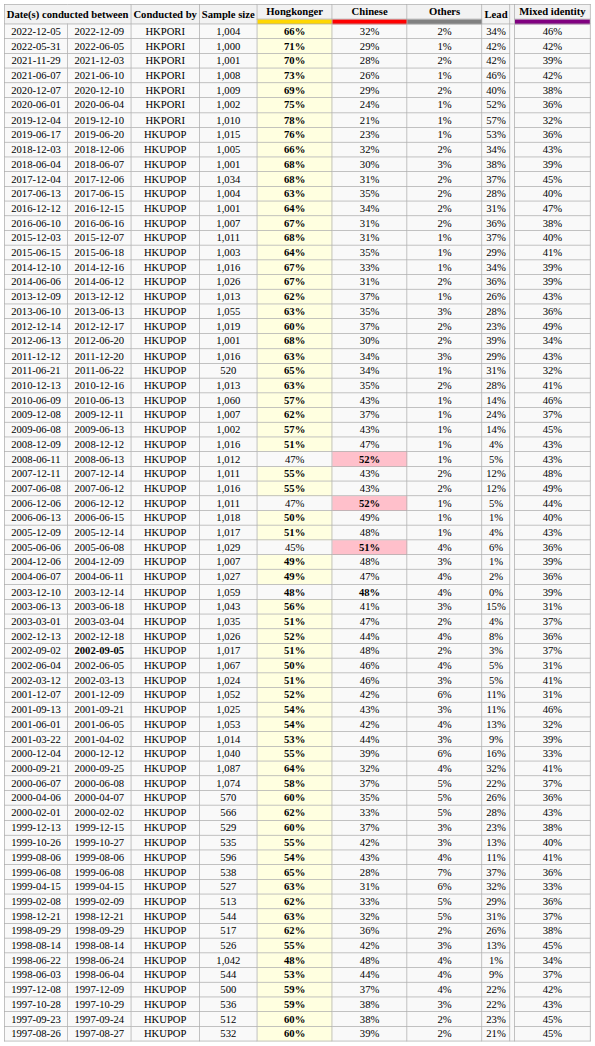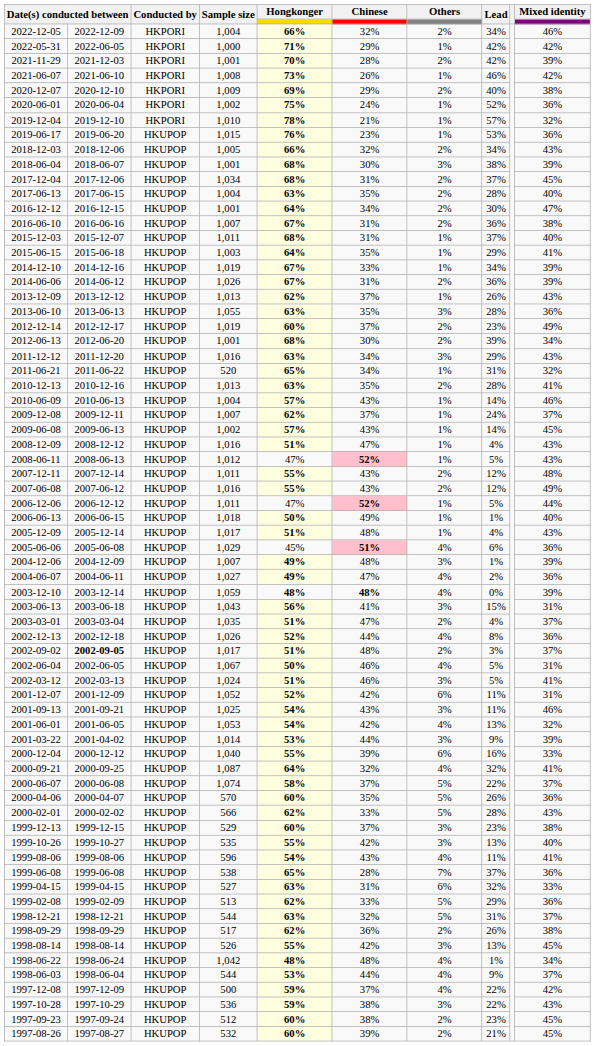 <table class="wikitable sortable" style="text-align:center;font-size:95%;line-height:14px">
 <tr>
 <th rowspan="2" colspan="2">Date(s) conducted between</th>
 <th rowspan="2">Conducted by</th>
 <th rowspan="2">Sample size</th>
 <th>Hongkonger<br></th>
 <th>Chinese<br></th>
 <th>Others</th>
 <th rowspan="2">Lead</th>
 <th rowspan="2"></th>
 <th>Mixed identity</th>
 </tr>
 <tr>
 <th data-sort-="" style="background:gold; color:white; width:100px;" type="number"></th>
 <th data-sort-="" style="background:red; color:white; width:100px;" type="number"></th>
 <th data-sort-="" style="background:grey; color:white; width:100px;" type="number"></th>
 <th data-sort-="" style="background:purple; color:white; width:100px;" type="number"></th>
 </tr>
 <tr>
 <td>2022-12-05</td>
 <td>2022-12-09</td>
 <td>HKPORI</td>
 <td>1,004</td>
 <td style="background:lightyellow;"><strong>66%</strong></td>
 <td>32%</td>
 <td>2%</td>
 <td>34%</td>
 <td rowspan="69"></td>
 <td>46%</td>
 </tr>
 <tr>
 <td>2022-05-31</td>
 <td>2022-06-05</td>
 <td>HKPORI</td>
 <td>1,000</td>
 <td style="background:lightyellow;"><strong>71%</strong></td>
 <td>29%</td>
 <td>1%</td>
 <td>42%</td>
 <td>42%</td>
 </tr>
 <tr>
 <td>2021-11-29</td>
 <td>2021-12-03</td>
 <td>HKPORI</td>
 <td>1,001</td>
 <td style="background:lightyellow;"><strong>70%</strong></td>
 <td>28%</td>
 <td>2%</td>
 <td>42%</td>
 <td>39%</td>
 </tr>
 <tr>
 <td>2021-06-07</td>
 <td>2021-06-10</td>
 <td>HKPORI</td>
 <td>1,008</td>
 <td style="background:lightyellow;"><strong>73%</strong></td>
 <td>26%</td>
 <td>1%</td>
 <td>46%</td>
 <td>42%</td>
 </tr>
 <tr>
 <td>2020-12-07</td>
 <td>2020-12-10</td>
 <td>HKPORI</td>
 <td>1,009</td>
 <td style="background:lightyellow;"><strong>69%</strong></td>
 <td>29%</td>
 <td>2%</td>
 <td>40%</td>
 <td>38%</td>
 </tr>
 <tr>
 <td>2020-06-01</td>
 <td>2020-06-04</td>
 <td>HKPORI</td>
 <td>1,002</td>
 <td style="background:lightyellow;"><strong>75%</strong></td>
 <td>24%</td>
 <td>1%</td>
 <td>52%</td>
 <td>36%</td>
 </tr>
 <tr>
 <td>2019-12-04</td>
 <td>2019-12-10</td>
 <td>HKPORI</td>
 <td>1,010</td>
 <td style="background:lightyellow;"><strong>78%</strong></td>
 <td>21%</td>
 <td>1%</td>
 <td>57%</td>
 <td>32%</td>
 </tr>
 <tr>
 <td>2019-06-17</td>
 <td>2019-06-20</td>
 <td>HKUPOP</td>
 <td>1,015</td>
 <td style="background:lightyellow;"><strong>76%</strong></td>
 <td>23%</td>
 <td>1%</td>
 <td>53%</td>
 <td>36%</td>
 </tr>
 <tr>
 <td>2018-12-03</td>
 <td>2018-12-06</td>
 <td>HKUPOP</td>
 <td>1,005</td>
 <td style="background:lightyellow;"><strong>66%</strong></td>
 <td>32%</td>
 <td>2%</td>
 <td>34%</td>
 <td>43%</td>
 </tr>
 <tr>
 <td>2018-06-04</td>
 <td>2018-06-07</td>
 <td>HKUPOP</td>
 <td>1,001</td>
 <td style="background:lightyellow;"><strong>68%</strong></td>
 <td>30%</td>
 <td>3%</td>
 <td>38%</td>
 <td>39%</td>
 </tr>
 <tr>
 <td>2017-12-04</td>
 <td>2017-12-06</td>
 <td>HKUPOP</td>
 <td>1,034</td>
 <td style="background:lightyellow;"><strong>68%</strong></td>
 <td>31%</td>
 <td>2%</td>
 <td>37%</td>
 <td>45%</td>
 </tr>
 <tr>
 <td>2017-06-13</td>
 <td>2017-06-15</td>
 <td>HKUPOP</td>
 <td>1,004</td>
 <td style="background:lightyellow;"><strong>63%</strong></td>
 <td>35%</td>
 <td>2%</td>
 <td>28%</td>
 <td>40%</td>
 </tr>
 <tr>
 <td>2016-12-12</td>
 <td>2016-12-15</td>
 <td>HKUPOP</td>
 <td>1,001</td>
 <td style="background:lightyellow;"><strong>64%</strong></td>
 <td>34%</td>
 <td>2%</td>
-<td>31%</td>
+<td>30%</td>
 <td>47%</td>
 </tr>
 <tr>
 <td>2016-06-10</td>
 <td>2016-06-16</td>
 <td>HKUPOP</td>
 <td>1,007</td>
 <td style="background:lightyellow;"><strong>67%</strong></td>
 <td>31%</td>
 <td>2%</td>
 <td>36%</td>
 <td>38%</td>
 </tr>
 <tr>
 <td>2015-12-03</td>
 <td>2015-12-07</td>
 <td>HKUPOP</td>
 <td>1,011</td>
 <td style="background:lightyellow;"><strong>68%</strong></td>
 <td>31%</td>
 <td>1%</td>
 <td>37%</td>
 <td>40%</td>
 </tr>
 <tr>
 <td>2015-06-15</td>
 <td>2015-06-18</td>
 <td>HKUPOP</td>
 <td>1,003</td>
 <td style="background:lightyellow;"><strong>64%</strong></td>
 <td>35%</td>
 <td>1%</td>
 <td>29%</td>
 <td>41%</td>
 </tr>
 <tr>
 <td>2014-12-10</td>
 <td>2014-12-16</td>
 <td>HKUPOP</td>
-<td>1,016</td>
+<td>1,019</td>
 <td style="background:lightyellow;"><strong>67%</strong></td>
 <td>33%</td>
 <td>1%</td>
 <td>34%</td>
 <td>39%</td>
 </tr>
 <tr>
 <td>2014-06-06</td>
 <td>2014-06-12</td>
 <td>HKUPOP</td>
 <td>1,026</td>
 <td style="background:lightyellow;"><strong>67%</strong></td>
 <td>31%</td>
 <td>2%</td>
 <td>36%</td>
 <td>39%</td>
 </tr>
 <tr>
 <td>2013-12-09</td>
 <td>2013-12-12</td>
 <td>HKUPOP</td>
 <td>1,013</td>
 <td style="background:lightyellow;"><strong>62%</strong></td>
 <td>37%</td>
 <td>1%</td>
 <td>26%</td>
 <td>43%</td>
 </tr>
 <tr>
 <td>2013-06-10</td>
 <td>2013-06-13</td>
 <td>HKUPOP</td>
 <td>1,055</td>
 <td style="background:lightyellow;"><strong>63%</strong></td>
 <td>35%</td>
 <td>3%</td>
 <td>28%</td>
 <td>36%</td>
 </tr>
 <tr>
 <td>2012-12-14</td>
 <td>2012-12-17</td>
 <td>HKUPOP</td>
 <td>1,019</td>
 <td style="background:lightyellow;"><strong>60%</strong></td>
 <td>37%</td>
 <td>2%</td>
 <td>23%</td>
 <td>49%</td>
 </tr>
 <tr>
 <td>2012-06-13</td>
 <td>2012-06-20</td>
 <td>HKUPOP</td>
 <td>1,001</td>
 <td style="background:lightyellow;"><strong>68%</strong></td>
 <td>30%</td>
 <td>2%</td>
 <td>39%</td>
 <td>34%</td>
 </tr>
 <tr>
 <td>2011-12-12</td>
 <td>2011-12-20</td>
 <td>HKUPOP</td>
 <td>1,016</td>
 <td style="background:lightyellow;"><strong>63%</strong></td>
 <td>34%</td>
 <td>3%</td>
 <td>29%</td>
 <td>43%</td>
 </tr>
 <tr>
 <td>2011-06-21</td>
 <td>2011-06-22</td>
 <td>HKUPOP</td>
 <td>520</td>
 <td style="background:lightyellow;"><strong>65%</strong></td>
 <td>34%</td>
 <td>1%</td>
 <td>31%</td>
 <td>32%</td>
 </tr>
 <tr>
 <td>2010-12-13</td>
 <td>2010-12-16</td>
 <td>HKUPOP</td>
 <td>1,013</td>
 <td style="background:lightyellow;"><strong>63%</strong></td>
 <td>35%</td>
 <td>2%</td>
 <td>28%</td>
 <td>41%</td>
 </tr>
 <tr>
 <td>2010-06-09</td>
 <td>2010-06-13</td>
 <td>HKUPOP</td>
-<td>1,060</td>
+<td>1,004</td>
 <td style="background:lightyellow;"><strong>57%</strong></td>
 <td>43%</td>
 <td>1%</td>
 <td>14%</td>
 <td>46%</td>
 </tr>
 <tr>
 <td>2009-12-08</td>
 <td>2009-12-11</td>
 <td>HKUPOP</td>
 <td>1,007</td>
 <td style="background:lightyellow;"><strong>62%</strong></td>
 <td>37%</td>
 <td>1%</td>
 <td>24%</td>
 <td>37%</td>
 </tr>
 <tr>
 <td>2009-06-08</td>
 <td>2009-06-13</td>
 <td>HKUPOP</td>
 <td>1,002</td>
 <td style="background:lightyellow;"><strong>57%</strong></td>
 <td>43%</td>
 <td>1%</td>
 <td>14%</td>
 <td>45%</td>
 </tr>
 <tr>
 <td>2008-12-09</td>
 <td>2008-12-12</td>
 <td>HKUPOP</td>
 <td>1,016</td>
 <td style="background:lightyellow;"><strong>51%</strong></td>
 <td>47%</td>
 <td>1%</td>
 <td>4%</td>
 <td>43%</td>
 </tr>
 <tr>
 <td>2008-06-11</td>
 <td>2008-06-13</td>
 <td>HKUPOP</td>
 <td>1,012</td>
 <td>47%</td>
 <td style="background:pink;"><strong>52%</strong></td>
 <td>1%</td>
 <td>5%</td>
 <td>43%</td>
 </tr>
 <tr>
 <td>2007-12-11</td>
 <td>2007-12-14</td>
 <td>HKUPOP</td>
 <td>1,011</td>
 <td style="background:lightyellow;"><strong>55%</strong></td>
 <td>43%</td>
 <td>2%</td>
 <td>12%</td>
 <td>48%</td>
 </tr>
 <tr>
 <td>2007-06-08</td>
 <td>2007-06-12</td>
 <td>HKUPOP</td>
 <td>1,016</td>
 <td style="background:lightyellow;"><strong>55%</strong></td>
 <td>43%</td>
 <td>2%</td>
 <td>12%</td>
 <td>49%</td>
 </tr>
 <tr>
 <td>2006-12-06</td>
 <td>2006-12-12</td>
 <td>HKUPOP</td>
 <td>1,011</td>
 <td>47%</td>
 <td style="background:pink;"><strong>52%</strong></td>
 <td>1%</td>
 <td>5%</td>
 <td>44%</td>
 </tr>
 <tr>
 <td>2006-06-13</td>
 <td>2006-06-15</td>
 <td>HKUPOP</td>
 <td>1,018</td>
 <td style="background:lightyellow;"><strong>50%</strong></td>
 <td>49%</td>
 <td>1%</td>
 <td>1%</td>
 <td>40%</td>
 </tr>
 <tr>
 <td>2005-12-09</td>
 <td>2005-12-14</td>
 <td>HKUPOP</td>
 <td>1,017</td>
 <td style="background:lightyellow;"><strong>51%</strong></td>
 <td>48%</td>
 <td>1%</td>
 <td>4%</td>
 <td>43%</td>
 </tr>
 <tr>
 <td>2005-06-06</td>
 <td>2005-06-08</td>
 <td>HKUPOP</td>
 <td>1,029</td>
 <td>45%</td>
 <td style="background:pink;"><strong>51%</strong></td>
 <td>4%</td>
 <td>6%</td>
 <td>36%</td>
 </tr>
 <tr>
 <td>2004-12-06</td>
 <td>2004-12-09</td>
 <td>HKUPOP</td>
 <td>1,007</td>
 <td style="background:lightyellow;"><strong>49%</strong></td>
 <td>48%</td>
 <td>3%</td>
 <td>1%</td>
 <td>39%</td>
 </tr>
 <tr>
 <td>2004-06-07</td>
 <td>2004-06-11</td>
 <td>HKUPOP</td>
 <td>1,027</td>
 <td style="background:lightyellow;"><strong>49%</strong></td>
 <td>47%</td>
 <td>4%</td>
 <td>2%</td>
 <td>36%</td>
 </tr>
 <tr>
 <td>2003-12-10</td>
 <td>2003-12-14</td>
 <td>HKUPOP</td>
 <td>1,059</td>
 <td><strong>48%</strong></td>
 <td><strong>48%</strong></td>
 <td>4%</td>
 <td>0%</td>
 <td>39%</td>
 </tr>
 <tr>
 <td>2003-06-13</td>
 <td>2003-06-18</td>
 <td>HKUPOP</td>
 <td>1,043</td>
 <td style="background:lightyellow;"><strong>56%</strong></td>
 <td>41%</td>
 <td>3%</td>
 <td>15%</td>
 <td>31%</td>
 </tr>
 <tr>
 <td>2003-03-01</td>
 <td>2003-03-04</td>
 <td>HKUPOP</td>
 <td>1,035</td>
 <td style="background:lightyellow;"><strong>51%</strong></td>
 <td>47%</td>
 <td>2%</td>
 <td>4%</td>
 <td>37%</td>
 </tr>
 <tr>
 <td>2002-12-13</td>
 <td>2002-12-18</td>
 <td>HKUPOP</td>
 <td>1,026</td>
 <td style="background:lightyellow;"><strong>52%</strong></td>
 <td>44%</td>
 <td>4%</td>
 <td>8%</td>
 <td>36%</td>
 </tr>
 <tr>
 <td>2002-09-02</td>
 <td><strong>2002-09-05</strong></td>
 <td>HKUPOP</td>
 <td>1,017</td>
 <td style="background:lightyellow;"><strong>51%</strong></td>
 <td>48%</td>
 <td>2%</td>
 <td>3%</td>
 <td>37%</td>
 </tr>
 <tr>
 <td>2002-06-04</td>
 <td>2002-06-05</td>
 <td>HKUPOP</td>
 <td>1,067</td>
 <td style="background:lightyellow;"><strong>50%</strong></td>
 <td>46%</td>
 <td>4%</td>
 <td>5%</td>
 <td>31%</td>
 </tr>
 <tr>
 <td>2002-03-12</td>
 <td>2002-03-13</td>
 <td>HKUPOP</td>
 <td>1,024</td>
 <td style="background:lightyellow;"><strong>51%</strong></td>
 <td>46%</td>
 <td>3%</td>
 <td>5%</td>
 <td>41%</td>
 </tr>
 <tr>
 <td>2001-12-07</td>
 <td>2001-12-09</td>
 <td>HKUPOP</td>
 <td>1,052</td>
 <td style="background:lightyellow;"><strong>52%</strong></td>
 <td>42%</td>
 <td>6%</td>
 <td>11%</td>
 <td>31%</td>
 </tr>
 <tr>
 <td>2001-09-13</td>
 <td>2001-09-21</td>
 <td>HKUPOP</td>
 <td>1,025</td>
 <td style="background:lightyellow;"><strong>54%</strong></td>
 <td>43%</td>
 <td>3%</td>
 <td>11%</td>
 <td>46%</td>
 </tr>
 <tr>
 <td>2001-06-01</td>
 <td>2001-06-05</td>
 <td>HKUPOP</td>
 <td>1,053</td>
 <td style="background:lightyellow;"><strong>54%</strong></td>
 <td>42%</td>
 <td>4%</td>
 <td>13%</td>
 <td>32%</td>
 </tr>
 <tr>
 <td>2001-03-22</td>
 <td>2001-04-02</td>
 <td>HKUPOP</td>
 <td>1,014</td>
 <td style="background:lightyellow;"><strong>53%</strong></td>
 <td>44%</td>
 <td>3%</td>
 <td>9%</td>
 <td>39%</td>
 </tr>
 <tr>
 <td>2000-12-04</td>
 <td>2000-12-12</td>
 <td>HKUPOP</td>
 <td>1,040</td>
 <td style="background:lightyellow;"><strong>55%</strong></td>
 <td>39%</td>
 <td>6%</td>
 <td>16%</td>
 <td>33%</td>
 </tr>
 <tr>
 <td>2000-09-21</td>
 <td>2000-09-25</td>
 <td>HKUPOP</td>
 <td>1,087</td>
 <td style="background:lightyellow;"><strong>64%</strong></td>
 <td>32%</td>
 <td>4%</td>
 <td>32%</td>
 <td>41%</td>
 </tr>
 <tr>
 <td>2000-06-07</td>
 <td>2000-06-08</td>
 <td>HKUPOP</td>
 <td>1,074</td>
 <td style="background:lightyellow;"><strong>58%</strong></td>
 <td>37%</td>
 <td>5%</td>
 <td>22%</td>
 <td>37%</td>
 </tr>
 <tr>
 <td>2000-04-06</td>
 <td>2000-04-07</td>
 <td>HKUPOP</td>
 <td>570</td>
 <td style="background:lightyellow;"><strong>60%</strong></td>
 <td>35%</td>
 <td>5%</td>
 <td>26%</td>
 <td>36%</td>
 </tr>
 <tr>
 <td>2000-02-01</td>
 <td>2000-02-02</td>
 <td>HKUPOP</td>
 <td>566</td>
 <td style="background:lightyellow;"><strong>62%</strong></td>
 <td>33%</td>
 <td>5%</td>
 <td>28%</td>
 <td>43%</td>
 </tr>
 <tr>
 <td>1999-12-13</td>
 <td>1999-12-15</td>
 <td>HKUPOP</td>
 <td>529</td>
 <td style="background:lightyellow;"><strong>60%</strong></td>
 <td>37%</td>
 <td>3%</td>
 <td>23%</td>
 <td>38%</td>
 </tr>
 <tr>
 <td>1999-10-26</td>
 <td>1999-10-27</td>
 <td>HKUPOP</td>
 <td>535</td>
 <td style="background:lightyellow;"><strong>55%</strong></td>
 <td>42%</td>
 <td>3%</td>
 <td>13%</td>
 <td>40%</td>
 </tr>
 <tr>
 <td>1999-08-06</td>
 <td>1999-08-06</td>
 <td>HKUPOP</td>
 <td>596</td>
 <td style="background:lightyellow;"><strong>54%</strong></td>
 <td>43%</td>
 <td>4%</td>
 <td>11%</td>
 <td>41%</td>
 </tr>
 <tr>
 <td>1999-06-08</td>
 <td>1999-06-08</td>
 <td>HKUPOP</td>
 <td>538</td>
 <td style="background:lightyellow;"><strong>65%</strong></td>
 <td>28%</td>
 <td>7%</td>
 <td>37%</td>
 <td>36%</td>
 </tr>
 <tr>
 <td>1999-04-15</td>
 <td>1999-04-15</td>
 <td>HKUPOP</td>
 <td>527</td>
 <td style="background:lightyellow;"><strong>63%</strong></td>
 <td>31%</td>
 <td>6%</td>
 <td>32%</td>
 <td>33%</td>
 </tr>
 <tr>
 <td>1999-02-08</td>
 <td>1999-02-09</td>
 <td>HKUPOP</td>
 <td>513</td>
 <td style="background:lightyellow;"><strong>62%</strong></td>
 <td>33%</td>
 <td>5%</td>
 <td>29%</td>
 <td>36%</td>
 </tr>
 <tr>
 <td>1998-12-21</td>
 <td>1998-12-21</td>
 <td>HKUPOP</td>
 <td>544</td>
 <td style="background:lightyellow;"><strong>63%</strong></td>
 <td>32%</td>
 <td>5%</td>
 <td>31%</td>
 <td>37%</td>
 </tr>
 <tr>
 <td>1998-09-29</td>
 <td>1998-09-29</td>
 <td>HKUPOP</td>
 <td>517</td>
 <td style="background:lightyellow;"><strong>62%</strong></td>
 <td>36%</td>
 <td>2%</td>
 <td>26%</td>
 <td>38%</td>
 </tr>
 <tr>
 <td>1998-08-14</td>
 <td>1998-08-14</td>
 <td>HKUPOP</td>
 <td>526</td>
 <td style="background:lightyellow;"><strong>55%</strong></td>
 <td>42%</td>
 <td>3%</td>
 <td>13%</td>
 <td>45%</td>
 </tr>
 <tr>
 <td>1998-06-22</td>
 <td>1998-06-24</td>
 <td>HKUPOP</td>
 <td>1,042</td>
 <td style="background:lightyellow;"><strong>48%</strong></td>
 <td>48%</td>
 <td>4%</td>
 <td>1%</td>
 <td>34%</td>
 </tr>
 <tr>
 <td>1998-06-03</td>
 <td>1998-06-04</td>
 <td>HKUPOP</td>
 <td>544</td>
 <td style="background:lightyellow;"><strong>53%</strong></td>
 <td>44%</td>
 <td>4%</td>
 <td>9%</td>
 <td>37%</td>
 </tr>
 <tr>
 <td>1997-12-08</td>
 <td>1997-12-09</td>
 <td>HKUPOP</td>
 <td>500</td>
 <td style="background:lightyellow;"><strong>59%</strong></td>
 <td>37%</td>
 <td>4%</td>
 <td>22%</td>
 <td>42%</td>
 </tr>
 <tr>
 <td>1997-10-28</td>
 <td>1997-10-29</td>
 <td>HKUPOP</td>
 <td>536</td>
 <td style="background:lightyellow;"><strong>59%</strong></td>
 <td>38%</td>
 <td>3%</td>
 <td>22%</td>
 <td>43%</td>
 </tr>
 <tr>
 <td>1997-09-23</td>
 <td>1997-09-24</td>
 <td>HKUPOP</td>
 <td>512</td>
 <td style="background:lightyellow;"><strong>60%</strong></td>
 <td>38%</td>
 <td>2%</td>
 <td>23%</td>
 <td>45%</td>
 </tr>
 <tr>
 <td>1997-08-26</td>
 <td>1997-08-27</td>
 <td>HKUPOP</td>
 <td>532</td>
 <td style="background:lightyellow;"><strong>60%</strong></td>
 <td>39%</td>
 <td>2%</td>
 <td>21%</td>
 <td>45%</td>
 </tr>
 </table>
